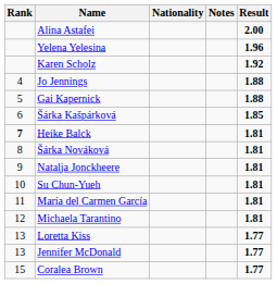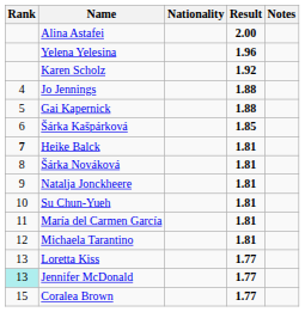 <table class="wikitable sortable" style="text-align:center">
 <tr>
 <th>Rank</th>
 <th>Name</th>
 <th>Nationality</th>
+<th>Result</th>
 <th>Notes</th>
-<th>Result</th>
 </tr>
 <tr>
 <td></td>
 <td align=left><a href='#'>Alina Astafei</a></td>
 <td align=left></td>
+<td><strong>2.00</strong></td>
 <td></td>
-<td><strong>2.00</strong></td>
 </tr>
 <tr>
 <td></td>
 <td align=left><a href='#'>Yelena Yelesina</a></td>
 <td align=left></td>
+<td><strong>1.96</strong></td>
 <td></td>
-<td><strong>1.96</strong></td>
 </tr>
 <tr>
 <td></td>
 <td align=left><a href='#'>Karen Scholz</a></td>
 <td align=left></td>
+<td><strong>1.92</strong></td>
 <td></td>
-<td><strong>1.92</strong></td>
 </tr>
 <tr>
 <td>4</td>
 <td align=left><a href='#'>Jo Jennings</a></td>
 <td align=left></td>
+<td><strong>1.88</strong></td>
 <td></td>
-<td><strong>1.88</strong></td>
 </tr>
 <tr>
 <td>5</td>
 <td align=left><a href='#'>Gai Kapernick</a></td>
 <td align=left></td>
+<td><strong>1.88</strong></td>
 <td></td>
-<td><strong>1.88</strong></td>
 </tr>
 <tr>
 <td>6</td>
 <td align=left><a href='#'>Šárka Kašpárková</a></td>
 <td align=left></td>
+<td><strong>1.85</strong></td>
 <td></td>
-<td><strong>1.85</strong></td>
 </tr>
 <tr>
 <td><strong>7</strong></td>
 <td align=left><a href='#'>Heike Balck</a></td>
 <td align=left></td>
+<td><strong>1.81</strong></td>
 <td></td>
-<td><strong>1.81</strong></td>
 </tr>
 <tr>
 <td>8</td>
 <td align=left><a href='#'>Šárka Nováková</a></td>
 <td align=left></td>
+<td><strong>1.81</strong></td>
 <td></td>
-<td><strong>1.81</strong></td>
 </tr>
 <tr>
 <td>9</td>
 <td align=left><a href='#'>Natalja Jonckheere</a></td>
 <td align=left></td>
+<td><strong>1.81</strong></td>
 <td></td>
-<td><strong>1.81</strong></td>
 </tr>
 <tr>
 <td>10</td>
 <td align=left><a href='#'>Su Chun-Yueh</a></td>
 <td align=left></td>
+<td><strong>1.81</strong></td>
 <td></td>
-<td><strong>1.81</strong></td>
 </tr>
 <tr>
 <td>11</td>
 <td align=left><a href='#'>María del Carmen García</a></td>
 <td align=left></td>
+<td><strong>1.81</strong></td>
 <td></td>
-<td><strong>1.81</strong></td>
 </tr>
 <tr>
 <td>12</td>
 <td align=left><a href='#'>Michaela Tarantino</a></td>
 <td align=left></td>
+<td><strong>1.81</strong></td>
 <td></td>
-<td><strong>1.81</strong></td>
 </tr>
 <tr>
 <td>13</td>
 <td align=left><a href='#'>Loretta Kiss</a></td>
 <td align=left></td>
+<td><strong>1.77</strong></td>
 <td></td>
-<td><strong>1.77</strong></td>
 </tr>
 <tr>
-<td>13</td>
+<td style="background: paleturquoise;">13</td>
 <td align=left><a href='#'>Jennifer McDonald</a></td>
 <td align=left></td>
+<td><strong>1.77</strong></td>
 <td></td>
-<td><strong>1.77</strong></td>
 </tr>
 <tr>
 <td>15</td>
 <td align=left><a href='#'>Coralea Brown</a></td>
 <td align=left></td>
+<td><strong>1.77</strong></td>
 <td></td>
-<td><strong>1.77</strong></td>
 </tr>
 </table>
